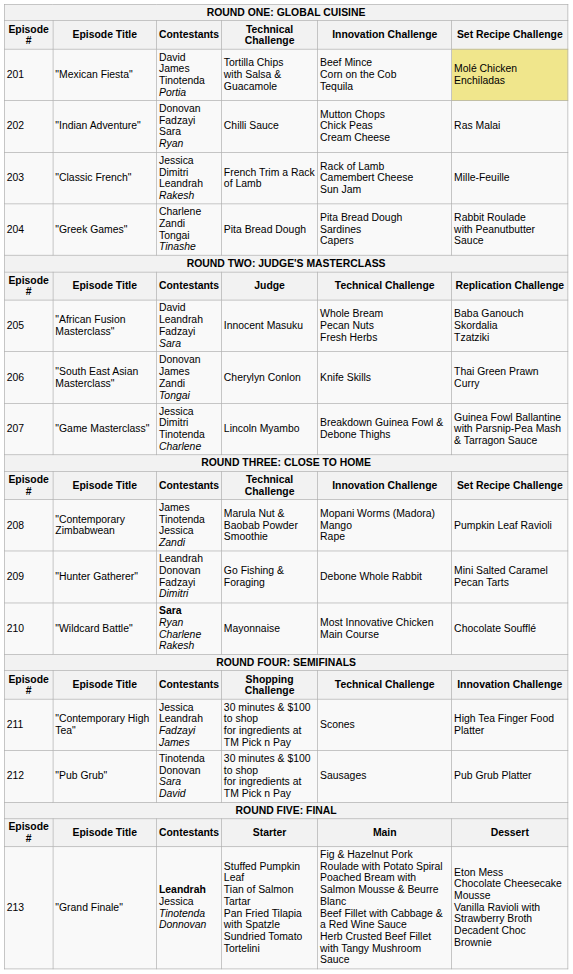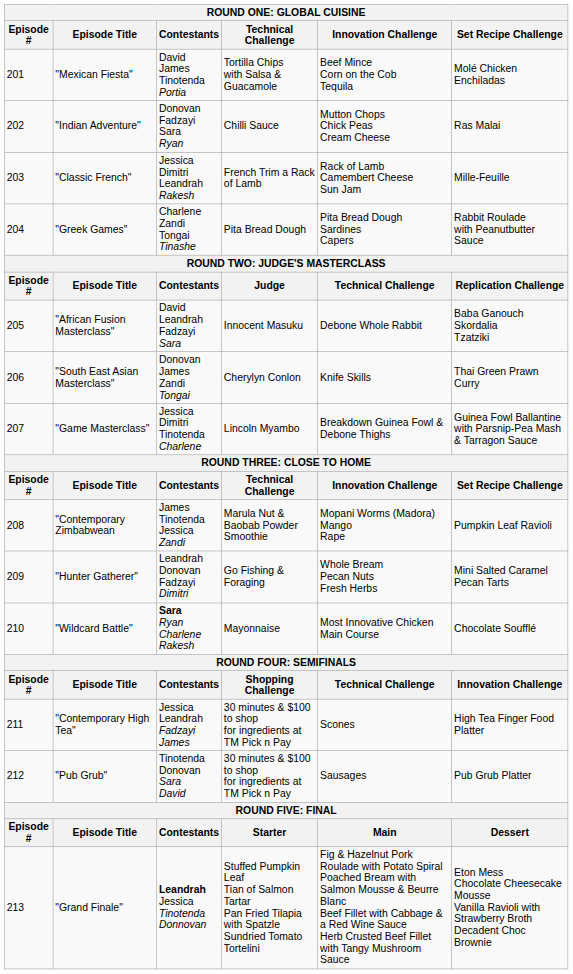 <table class="wikitable">
 <tr>
 <th colspan="6">ROUND ONE: GLOBAL CUISINE</th>
 </tr>
 <tr>
 <th>Episode #</th>
 <th>Episode Title</th>
 <th>Contestants</th>
 <th>Technical Challenge</th>
 <th>Innovation Challenge</th>
 <th>Set Recipe Challenge</th>
 </tr>
 <tr>
 <td>201</td>
 <td>"Mexican Fiesta"</td>
 <td>David<br>James<br>Tinotenda<br><em>Portia</em></td>
 <td>Tortilla Chips<br>with Salsa & Guacamole</td>
 <td>Beef Mince<br>Corn on the Cob<br>Tequila</td>
-<td style="background: khaki;">Molé Chicken Enchiladas</td>
+<td>Molé Chicken Enchiladas</td>
 </tr>
 <tr>
 <td>202</td>
 <td>"Indian Adventure"</td>
 <td>Donovan<br>Fadzayi<br>Sara<br><em>Ryan</em></td>
 <td>Chilli Sauce</td>
 <td>Mutton Chops<br>Chick Peas<br>Cream Cheese</td>
 <td>Ras Malai</td>
 </tr>
 <tr>
 <td>203</td>
 <td>"Classic French"</td>
 <td>Jessica<br>Dimitri<br>Leandrah<br><em>Rakesh</em></td>
 <td>French Trim a Rack of Lamb</td>
 <td>Rack of Lamb<br>Camembert Cheese<br>Sun Jam</td>
 <td>Mille-Feuille</td>
 </tr>
 <tr>
 <td>204</td>
 <td>"Greek Games"</td>
 <td>Charlene<br>Zandi<br>Tongai<br><em>Tinashe</em></td>
 <td>Pita Bread Dough</td>
 <td>Pita Bread Dough<br>Sardines<br>Capers</td>
 <td>Rabbit Roulade<br>with Peanutbutter Sauce</td>
 </tr>
 <tr>
 <th colspan="6">ROUND TWO: JUDGE'S MASTERCLASS</th>
 </tr>
 <tr>
 <th>Episode #</th>
 <th>Episode Title</th>
 <th>Contestants</th>
 <th>Judge</th>
 <th>Technical Challenge</th>
 <th>Replication Challenge</th>
 </tr>
 <tr>
 <td>205</td>
 <td>"African Fusion Masterclass"</td>
 <td>David<br>Leandrah<br>Fadzayi<br><em>Sara</em></td>
 <td>Innocent Masuku</td>
-<td>Whole Bream<br>Pecan Nuts<br>Fresh Herbs</td>
+<td>Debone Whole Rabbit</td>
 <td>Baba Ganouch<br>Skordalia<br>Tzatziki</td>
 </tr>
 <tr>
 <td>206</td>
 <td>"South East Asian Masterclass"</td>
 <td>Donovan<br>James<br>Zandi<br><em>Tongai</em></td>
 <td>Cherylyn Conlon</td>
 <td>Knife Skills</td>
 <td>Thai Green Prawn Curry</td>
 </tr>
 <tr>
 <td>207</td>
 <td>"Game Masterclass"</td>
 <td>Jessica<br>Dimitri<br>Tinotenda<br><em>Charlene</em></td>
 <td>Lincoln Myambo</td>
 <td>Breakdown Guinea Fowl & Debone Thighs</td>
 <td>Guinea Fowl Ballantine<br>with Parsnip-Pea Mash & Tarragon Sauce</td>
 </tr>
 <tr>
 <th colspan="6">ROUND THREE: CLOSE TO HOME</th>
 </tr>
 <tr>
 <th>Episode #</th>
 <th>Episode Title</th>
 <th>Contestants</th>
 <th>Technical Challenge</th>
 <th>Innovation Challenge</th>
 <th>Set Recipe Challenge</th>
 </tr>
 <tr>
 <td>208</td>
 <td>"Contemporary Zimbabwean</td>
 <td>James<br>Tinotenda<br>Jessica<br><em>Zandi</em></td>
 <td>Marula Nut & Baobab Powder<br>Smoothie</td>
 <td>Mopani Worms (Madora)<br>Mango<br>Rape</td>
 <td>Pumpkin Leaf Ravioli</td>
 </tr>
 <tr>
 <td>209</td>
 <td>"Hunter Gatherer"</td>
 <td>Leandrah<br>Donovan<br>Fadzayi<br><em>Dimitri</em></td>
 <td>Go Fishing & Foraging</td>
-<td>Debone Whole Rabbit</td>
+<td>Whole Bream<br>Pecan Nuts<br>Fresh Herbs</td>
 <td>Mini Salted Caramel Pecan Tarts</td>
 </tr>
 <tr>
 <td>210</td>
 <td>"Wildcard Battle"</td>
 <td><strong>Sara</strong><br><em>Ryan</em><br><em>Charlene</em><br><em>Rakesh</em></td>
 <td>Mayonnaise</td>
 <td>Most Innovative Chicken Main Course</td>
 <td>Chocolate Soufflé</td>
 </tr>
 <tr>
 <th colspan="6">ROUND FOUR: SEMIFINALS</th>
 </tr>
 <tr>
 <th>Episode #</th>
 <th>Episode Title</th>
 <th>Contestants</th>
 <th>Shopping Challenge</th>
 <th>Technical Challenge</th>
 <th>Innovation Challenge</th>
 </tr>
 <tr>
 <td>211</td>
 <td>"Contemporary High Tea"</td>
 <td>Jessica<br>Leandrah<br><em>Fadzayi</em><br><em>James</em></td>
 <td>30 minutes & $100 to shop<br>for ingredients at TM Pick n Pay</td>
 <td>Scones</td>
 <td>High Tea Finger Food Platter</td>
 </tr>
 <tr>
 <td>212</td>
 <td>"Pub Grub"</td>
 <td>Tinotenda<br>Donovan<br><em>Sara</em><br><em>David</em></td>
 <td>30 minutes & $100 to shop<br>for ingredients at TM Pick n Pay</td>
 <td>Sausages</td>
 <td>Pub Grub Platter</td>
 </tr>
 <tr>
 <th colspan="6">ROUND FIVE: FINAL</th>
 </tr>
 <tr>
 <th>Episode #</th>
 <th>Episode Title</th>
 <th>Contestants</th>
 <th>Starter</th>
 <th>Main</th>
 <th>Dessert</th>
 </tr>
 <tr>
 <td>213</td>
 <td>"Grand Finale"</td>
 <td><strong>Leandrah</strong><br>Jessica<br><em>Tinotenda</em><br><em>Donnovan</em></td>
 <td>Stuffed Pumpkin Leaf<br>Tian of Salmon Tartar<br>Pan Fried Tilapia with Spatzle<br>Sundried Tomato Tortelini</td>
 <td>Fig & Hazelnut Pork Roulade with Potato Spiral<br>Poached Bream with Salmon Mousse & Beurre Blanc<br>Beef Fillet with Cabbage & a Red Wine Sauce<br>Herb Crusted Beef Fillet with Tangy Mushroom Sauce</td>
 <td>Eton Mess<br>Chocolate Cheesecake Mousse<br>Vanilla Ravioli with Strawberry Broth<br>Decadent Choc Brownie</td>
 </tr>
 </table>
